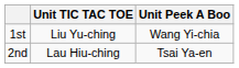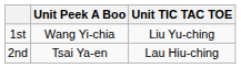 <table class="wikitable" style="text-align:center; font-size:small">
 <tr>
 <th></th>
+<th>Unit Peek A Boo</th>
 <th>Unit TIC TAC TOE</th>
-<th>Unit Peek A Boo</th>
 </tr>
 <tr>
 <td align="center">1st</td>
+<td>Wang Yi-chia<br></td>
 <td>Liu Yu-ching<br></td>
-<td>Wang Yi-chia<br></td>
 </tr>
 <tr>
 <td align="center">2nd</td>
+<td>Tsai Ya-en<br></td>
 <td>Lau Hiu-ching<br></td>
-<td>Tsai Ya-en<br></td>
 </tr>
 </table>
